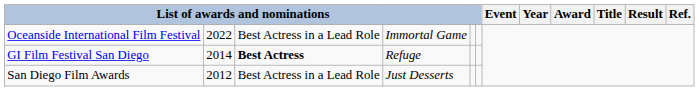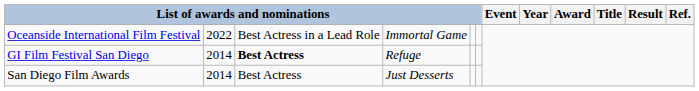 <table class="wikitable">
 <tr>
 <th colspan="6" style="background:#B0C4DE;">List of awards and nominations</th>
 <th>Event</th>
 <th>Year</th>
 <th>Award</th>
 <th>Title</th>
 <th>Result</th>
 <th>Ref.</th>
 </tr>
 <tr>
 <td><a href='#'>Oceanside International Film Festival</a></td>
 <td>2022</td>
 <td>Best Actress in a Lead Role</td>
 <td><em>Immortal Game</em></td>
 <td></td>
 <td></td>
 </tr>
 <tr>
 <td><a href='#'>GI Film Festival San Diego</a></td>
 <td>2014</td>
 <td><strong>Best Actress</strong></td>
 <td><em>Refuge</em></td>
 <td></td>
 <td></td>
 </tr>
 <tr>
 <td>San Diego Film Awards</td>
-<td>2012</td>
-<td>Best Actress in a Lead Role</td>
+<td>2014</td>
+<td>Best Actress</td>
 <td><em>Just Desserts</em></td>
 <td></td>
 <td></td>
 </tr>
 </table>
